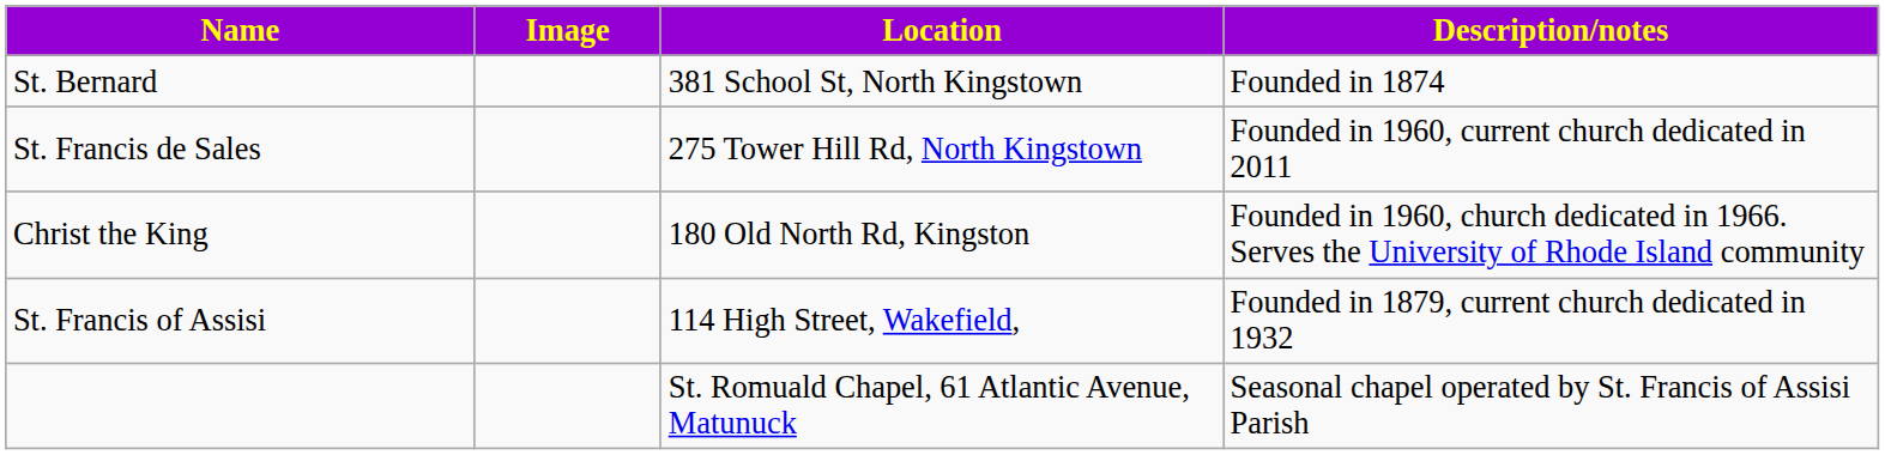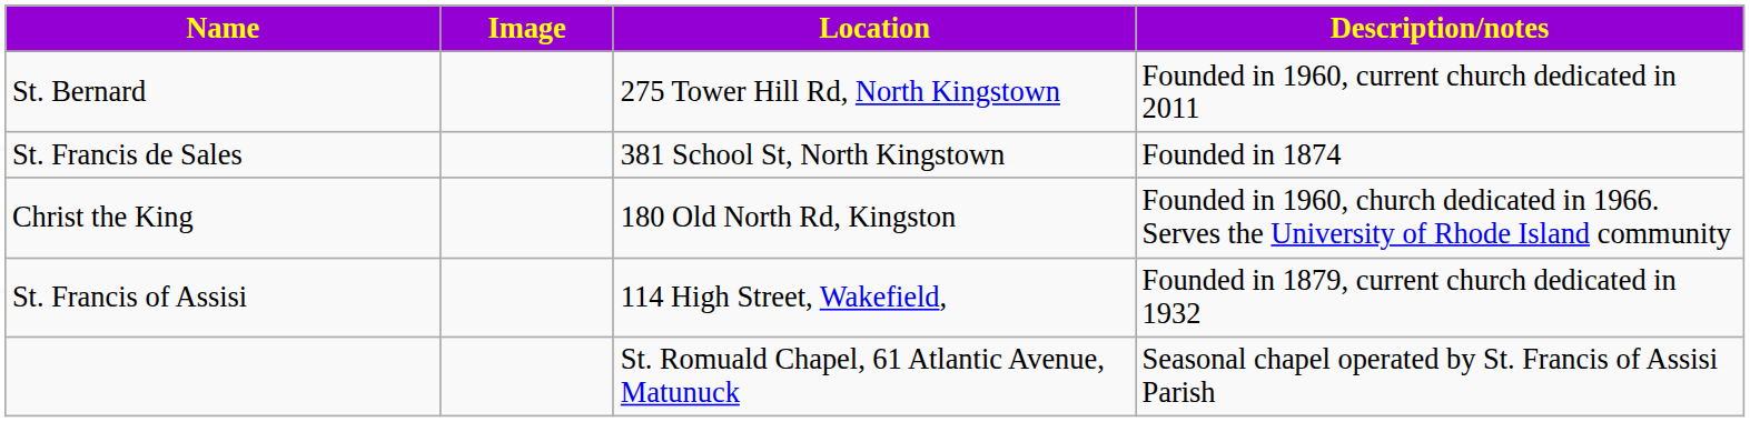 <table class="wikitable sortable" style="width:75%">
 <tr>
 <th style="background:darkviolet; color:yellow;" width="25%"><strong>Name</strong></th>
 <th style="background:darkviolet; color:yellow;" width="10%"><strong>Image</strong></th>
 <th style="background:darkviolet; color:yellow;" width="30%"><strong>Location</strong></th>
 <th style="background:darkviolet; color:yellow;" width="35%"><strong>Description/notes</strong></th>
 </tr>
 <tr>
 <td>St. Bernard</td>
 <td></td>
-<td>381 School St, North Kingstown</td>
-<td>Founded in 1874</td>
+<td>275 Tower Hill Rd, <a href='#'>North Kingstown</a></td>
+<td>Founded in 1960, current church dedicated in 2011</td>
 </tr>
 <tr>
 <td>St. Francis de Sales</td>
 <td></td>
-<td>275 Tower Hill Rd, <a href='#'>North Kingstown</a></td>
-<td>Founded in 1960, current church dedicated in 2011</td>
+<td>381 School St, North Kingstown</td>
+<td>Founded in 1874</td>
 </tr>
 <tr>
 <td>Christ the King</td>
 <td></td>
 <td>180 Old North Rd, Kingston</td>
 <td>Founded in 1960, church dedicated in 1966. Serves the <a href='#'>University of Rhode Island</a> community</td>
 </tr>
 <tr>
 <td>St. Francis of Assisi</td>
 <td></td>
 <td>114 High Street, <a href='#'>Wakefield</a>,</td>
 <td>Founded in 1879, current church dedicated in 1932</td>
 </tr>
 <tr>
 <td></td>
 <td></td>
 <td>St. Romuald Chapel, 61 Atlantic Avenue, <a href='#'>Matunuck</a></td>
 <td>Seasonal chapel operated by St. Francis of Assisi Parish</td>
 </tr>
 </table>
